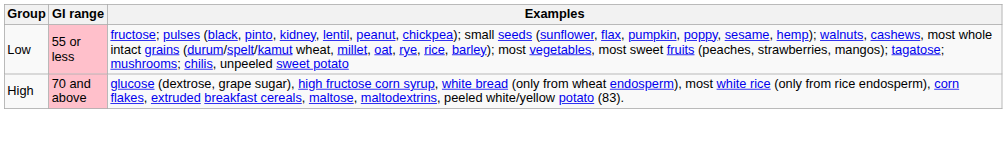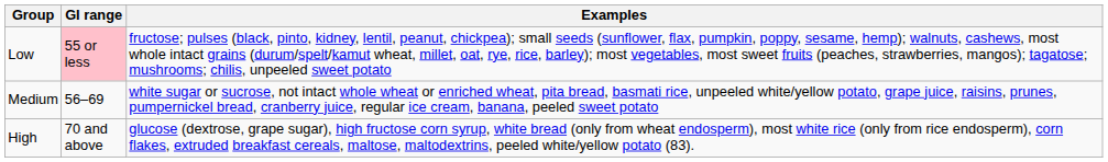 <table class="wikitable">
 <tr>
 <th>Group</th>
 <th>GI range</th>
 <th>Examples</th>
 </tr>
 <tr>
 <td>Low</td>
 <td style="background: pink;">55 or less</td>
 <td><a href='#'>fructose</a>; <a href='#'>pulses</a> (<a href='#'>black</a>, <a href='#'>pinto</a>, <a href='#'>kidney</a>, <a href='#'>lentil</a>, <a href='#'>peanut</a>, <a href='#'>chickpea</a>); small <a href='#'>seeds</a> (<a href='#'>sunflower</a>, <a href='#'>flax</a>, <a href='#'>pumpkin</a>, <a href='#'>poppy</a>, <a href='#'>sesame</a>, <a href='#'>hemp</a>); <a href='#'>walnuts</a>, <a href='#'>cashews</a>, most whole intact <a href='#'>grains</a> (<a href='#'>durum</a>/<a href='#'>spelt</a>/<a href='#'>kamut</a> wheat, <a href='#'>millet</a>, <a href='#'>oat</a>, <a href='#'>rye</a>, <a href='#'>rice</a>, <a href='#'>barley</a>); most <a href='#'>vegetables</a>, most sweet <a href='#'>fruits</a> (peaches, strawberries, mangos); <a href='#'>tagatose</a>; <a href='#'>mushrooms</a>; <a href='#'>chilis</a>, unpeeled <a href='#'>sweet potato</a></td>
 </tr>
 <tr>
+<td>Medium</td>
+<td>56–69</td>
+<td><a href='#'>white sugar</a> or <a href='#'>sucrose</a>, not intact <a href='#'>whole wheat</a> or <a href='#'>enriched wheat</a>, <a href='#'>pita bread</a>, <a href='#'>basmati rice</a>, unpeeled white/yellow <a href='#'>potato</a>, <a href='#'>grape juice</a>, <a href='#'>raisins</a>, <a href='#'>prunes</a>, <a href='#'>pumpernickel bread</a>, <a href='#'>cranberry juice</a>, regular <a href='#'>ice cream</a>, <a href='#'>banana</a>, peeled <a href='#'>sweet potato</a></td>
+</tr>
+<tr>
 <td>High</td>
-<td style="background: pink;">70 and above</td>
+<td>70 and above</td>
 <td><a href='#'>glucose</a> (dextrose, grape sugar), <a href='#'>high fructose corn syrup</a>, <a href='#'>white bread</a> (only from wheat <a href='#'>endosperm</a>), most <a href='#'>white rice</a> (only from rice endosperm), <a href='#'>corn flakes</a>, <a href='#'>extruded</a> <a href='#'>breakfast cereals</a>, <a href='#'>maltose</a>, <a href='#'>maltodextrins</a>, peeled white/yellow <a href='#'>potato</a> (83).</td>
 </tr>
 </table>
